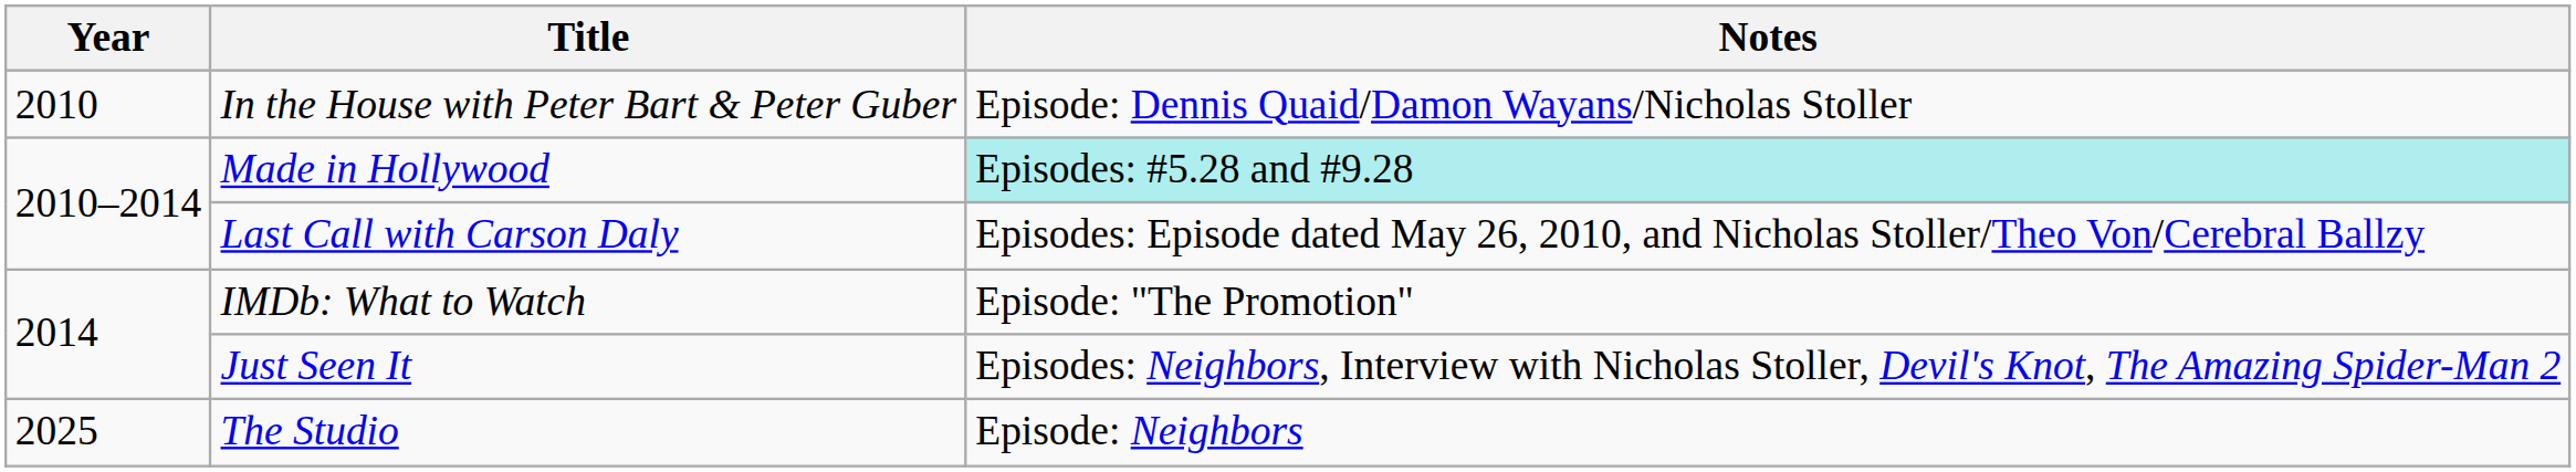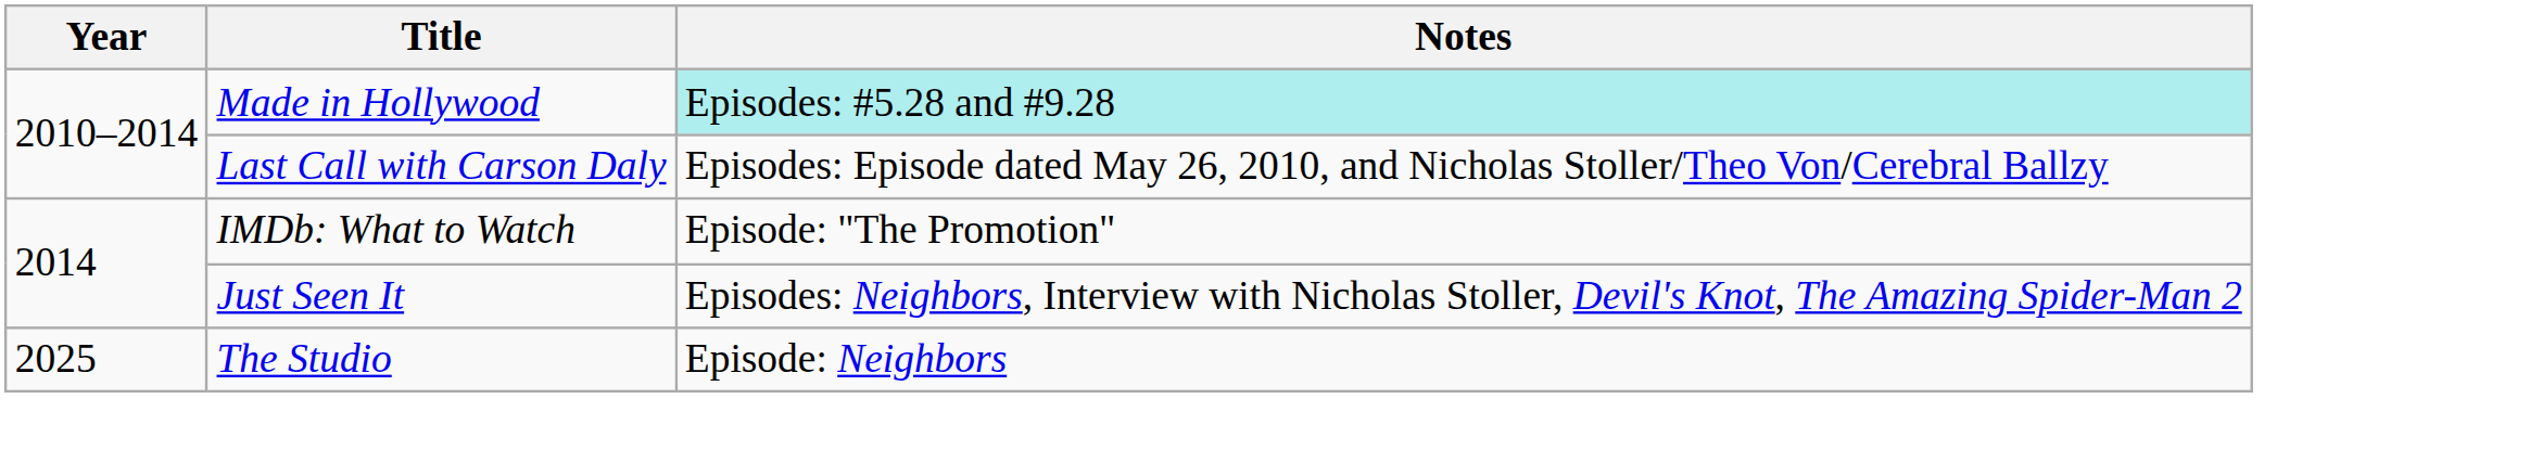 <table class="wikitable">
 <tr>
 <th>Year</th>
 <th>Title</th>
 <th>Notes</th>
-</tr>
-<tr>
-<td>2010</td>
-<td><em>In the House with Peter Bart & Peter Guber</em></td>
-<td>Episode: <a href='#'>Dennis Quaid</a>/<a href='#'>Damon Wayans</a>/Nicholas Stoller</td>
 </tr>
 <tr>
 <td rowspan=2>2010–2014</td>
 <td><em><a href='#'>Made in Hollywood</a></em></td>
 <td style="background: paleturquoise;">Episodes: #5.28 and #9.28</td>
 </tr>
 <tr>
 <td><em><a href='#'>Last Call with Carson Daly</a></em></td>
 <td>Episodes: Episode dated May 26, 2010, and Nicholas Stoller/<a href='#'>Theo Von</a>/<a href='#'>Cerebral Ballzy</a></td>
 </tr>
 <tr>
 <td rowspan=2>2014</td>
 <td><em>IMDb: What to Watch</em></td>
 <td>Episode: "The Promotion"</td>
 </tr>
 <tr>
 <td><em><a href='#'>Just Seen It</a></em></td>
 <td>Episodes: <a href='#'><em>Neighbors</em></a>, Interview with Nicholas Stoller, <a href='#'><em>Devil's Knot</em></a>, <em><a href='#'>The Amazing Spider-Man 2</a></em></td>
 </tr>
 <tr>
 <td rowspan=2>2025</td>
 <td><em><a href='#'>The Studio</a></em></td>
 <td>Episode: <a href='#'><em>Neighbors</em></a></td>
 </tr>
 </table>
